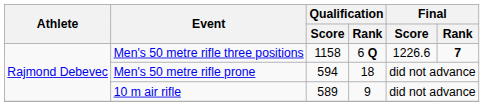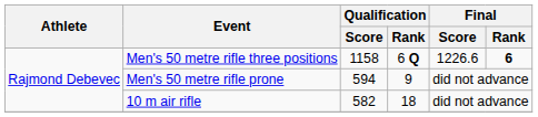 <table class="wikitable" style="font-size:90%">
 <tr>
 <th rowspan="2">Athlete</th>
 <th rowspan="2">Event</th>
 <th colspan="2">Qualification</th>
 <th colspan="2">Final</th>
 </tr>
 <tr>
 <th>Score</th>
 <th>Rank</th>
 <th>Score</th>
 <th>Rank</th>
 </tr>
 <tr>
 <td rowspan=3><a href='#'>Rajmond Debevec</a></td>
 <td><a href='#'>Men's 50 metre rifle three positions</a></td>
 <td align="center">1158</td>
 <td align="center">6 <strong>Q</strong></td>
 <td align="center">1226.6</td>
-<td align="center"><strong>7</strong></td>
+<td align="center"><strong>6</strong></td>
 </tr>
 <tr>
 <td><a href='#'>Men's 50 metre rifle prone</a></td>
 <td align="center">594</td>
-<td align="center">18</td>
+<td align="center">9</td>
 <td colspan="2"  align="center">did not advance</td>
 </tr>
 <tr>
 <td><a href='#'>10 m air rifle</a></td>
-<td align="center">589</td>
-<td align="center">9</td>
+<td align="center">582</td>
+<td align="center">18</td>
 <td colspan="2"  align="center">did not advance</td>
 </tr>
 <tr>
 </tr>
 </table>
